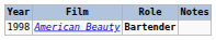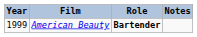 <table class="wikitable" style="font-size:95%;">
 <tr>
 <th style="background:#B0C4DE;">Year</th>
 <th style="background:#B0C4DE;">Film</th>
 <th style="background:#B0C4DE;">Role</th>
 <th style="background:#B0C4DE;">Notes</th>
 </tr>
 <tr>
-<td>1998</td>
+<td>1999</td>
 <td><em><a href='#'>American Beauty</a></em></td>
 <td><strong>Bartender</strong></td>
 <td></td>
 </tr>
 </table>
